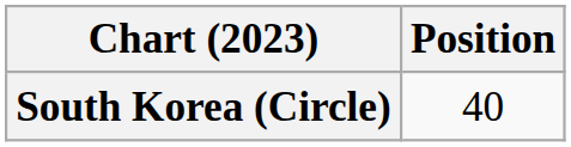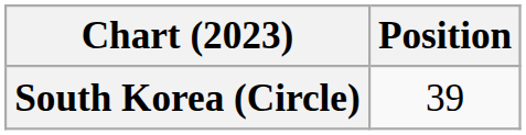 <table class="wikitable plainrowheaders" style="text-align:center">
 <tr>
 <th scope="col">Chart (2023)</th>
 <th scope="col">Position</th>
 </tr>
 <tr>
 <th scope="row">South Korea (Circle)</th>
-<td>40</td>
+<td>39</td>
 </tr>
 </table>
